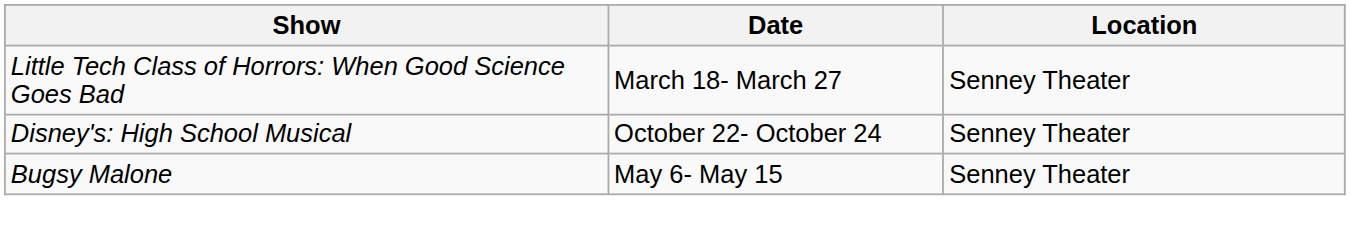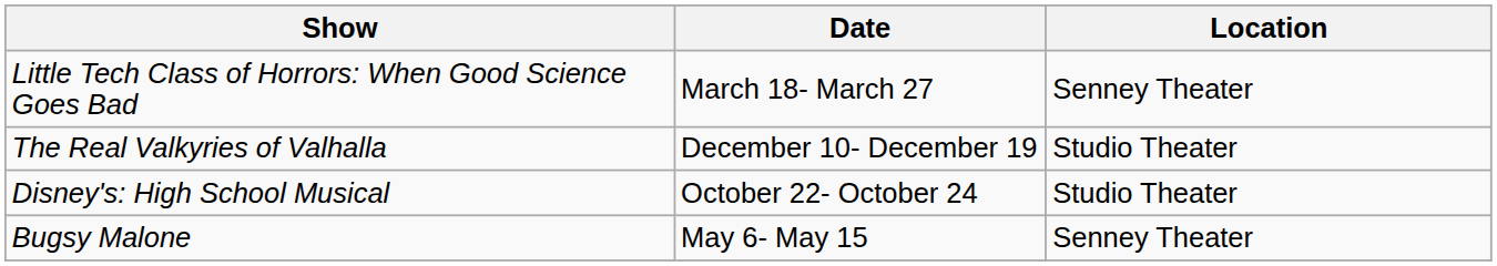 <table class="wikitable" style="font-size:90%; width:60%">
 <tr>
 <th style="width:45%;">Show</th>
 <th style="width:25%;">Date</th>
 <th style="width:30%;">Location</th>
 </tr>
 <tr>
 <td><em>Little Tech Class of Horrors: When Good Science Goes Bad</em></td>
 <td>March 18- March 27</td>
 <td>Senney Theater</td>
 </tr>
 <tr>
+<td><em>The Real Valkyries of Valhalla</em></td>
+<td>December 10- December 19</td>
+<td>Studio Theater</td>
+</tr>
+<tr>
 <td><em>Disney's: High School Musical</em></td>
 <td>October 22- October 24</td>
-<td>Senney Theater</td>
+<td>Studio Theater</td>
 </tr>
 <tr>
 <td><em>Bugsy Malone</em></td>
 <td>May 6- May 15</td>
 <td>Senney Theater</td>
 </tr>
 </table>
